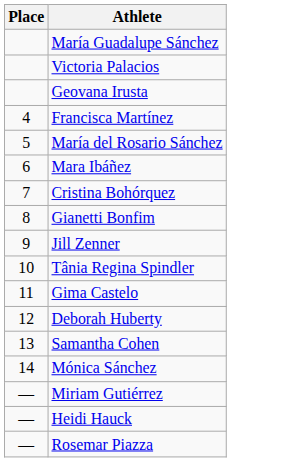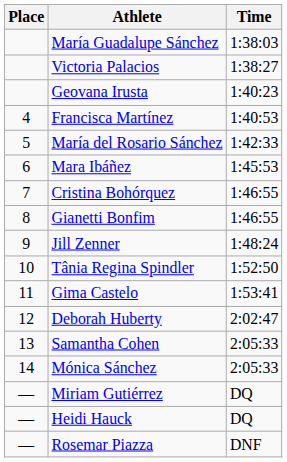 <table class=wikitable>
 <tr>
 <th>Place</th>
 <th>Athlete</th>
+<th>Time</th>
 </tr>
 <tr>
 <td align=center></td>
 <td><a href='#'>María Guadalupe Sánchez</a> </td>
+<td>1:38:03</td>
 </tr>
 <tr>
 <td align=center></td>
 <td><a href='#'>Victoria Palacios</a> </td>
+<td>1:38:27</td>
 </tr>
 <tr>
 <td align=center></td>
 <td><a href='#'>Geovana Irusta</a> </td>
+<td>1:40:23</td>
 </tr>
 <tr>
 <td align=center>4</td>
 <td><a href='#'>Francisca Martínez</a> </td>
+<td>1:40:53</td>
 </tr>
 <tr>
 <td align=center>5</td>
 <td><a href='#'>María del Rosario Sánchez</a> </td>
+<td>1:42:33</td>
 </tr>
 <tr>
 <td align=center>6</td>
 <td><a href='#'>Mara Ibáñez</a> </td>
+<td>1:45:53</td>
 </tr>
 <tr>
 <td align=center>7</td>
 <td><a href='#'>Cristina Bohórquez</a> </td>
+<td>1:46:55</td>
 </tr>
 <tr>
 <td align=center>8</td>
 <td><a href='#'>Gianetti Bonfim</a> </td>
+<td>1:46:55</td>
 </tr>
 <tr>
 <td align=center>9</td>
 <td><a href='#'>Jill Zenner</a> </td>
+<td>1:48:24</td>
 </tr>
 <tr>
 <td align=center>10</td>
 <td><a href='#'>Tânia Regina Spindler</a> </td>
+<td>1:52:50</td>
 </tr>
 <tr>
 <td align=center>11</td>
 <td><a href='#'>Gima Castelo</a> </td>
+<td>1:53:41</td>
 </tr>
 <tr>
 <td align=center>12</td>
 <td><a href='#'>Deborah Huberty</a> </td>
+<td>2:02:47</td>
 </tr>
 <tr>
 <td align=center>13</td>
 <td><a href='#'>Samantha Cohen</a> </td>
+<td>2:05:33</td>
 </tr>
 <tr>
 <td align=center>14</td>
 <td><a href='#'>Mónica Sánchez</a> </td>
+<td>2:05:33</td>
 </tr>
 <tr>
 <td align=center>—</td>
 <td><a href='#'>Miriam Gutiérrez</a> </td>
+<td>DQ</td>
 </tr>
 <tr>
 <td align=center>—</td>
 <td><a href='#'>Heidi Hauck</a> </td>
+<td>DQ</td>
 </tr>
 <tr>
 <td align=center>—</td>
 <td><a href='#'>Rosemar Piazza</a> </td>
+<td>DNF</td>
 </tr>
 </table>
